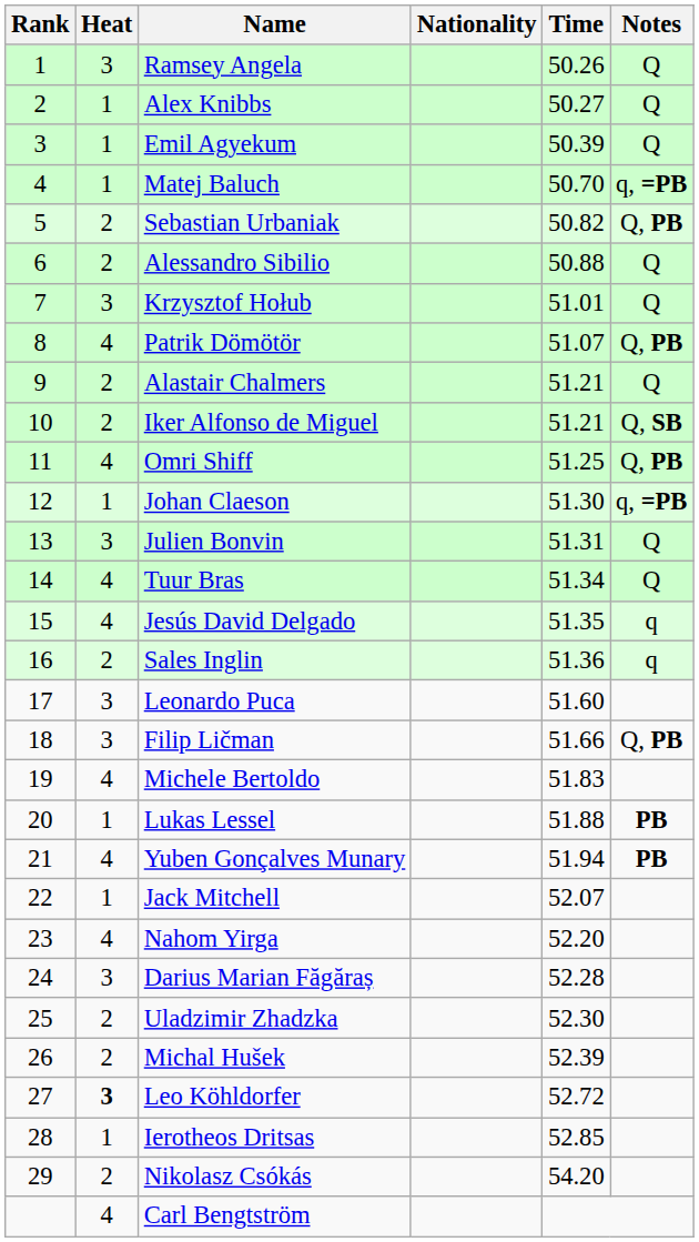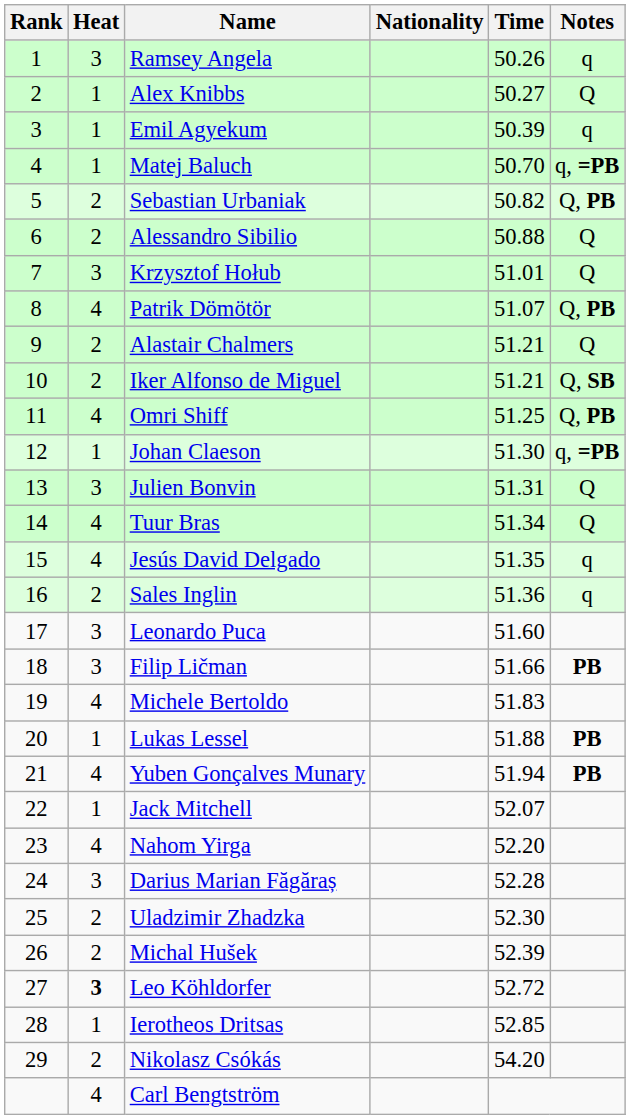 <table class="wikitable sortable" style="text-align:center;">
 <tr>
 <th>Rank</th>
 <th>Heat</th>
 <th>Name</th>
 <th>Nationality</th>
 <th>Time</th>
 <th>Notes</th>
 </tr>
 <tr bgcolor=ccffcc>
 <td>1</td>
 <td>3</td>
 <td align=left><a href='#'>Ramsey Angela</a></td>
 <td align=left></td>
 <td>50.26</td>
-<td>Q</td>
+<td>q</td>
 </tr>
 <tr bgcolor=ccffcc>
 <td>2</td>
 <td>1</td>
 <td align=left><a href='#'>Alex Knibbs</a></td>
 <td align=left></td>
 <td>50.27</td>
 <td>Q</td>
 </tr>
 <tr bgcolor=ccffcc>
 <td>3</td>
 <td>1</td>
 <td align=left><a href='#'>Emil Agyekum</a></td>
 <td align=left></td>
 <td>50.39</td>
-<td>Q</td>
+<td>q</td>
 </tr>
 <tr bgcolor=ccffcc>
 <td>4</td>
 <td>1</td>
 <td align=left><a href='#'>Matej Baluch</a></td>
 <td align=left></td>
 <td>50.70</td>
 <td>q, <strong>=PB</strong></td>
 </tr>
 <tr bgcolor=ddffdd>
 <td>5</td>
 <td>2</td>
 <td align=left><a href='#'>Sebastian Urbaniak</a></td>
 <td align=left></td>
 <td>50.82</td>
 <td>Q, <strong>PB</strong></td>
 </tr>
 <tr bgcolor=ccffcc>
 <td>6</td>
 <td>2</td>
 <td align=left><a href='#'>Alessandro Sibilio</a></td>
 <td align=left></td>
 <td>50.88</td>
 <td>Q</td>
 </tr>
 <tr bgcolor=ccffcc>
 <td>7</td>
 <td>3</td>
 <td align=left><a href='#'>Krzysztof Hołub</a></td>
 <td align=left></td>
 <td>51.01</td>
 <td>Q</td>
 </tr>
 <tr bgcolor=ccffcc>
 <td>8</td>
 <td>4</td>
 <td align=left><a href='#'>Patrik Dӧmӧtӧr</a></td>
 <td align=left></td>
 <td>51.07</td>
 <td>Q, <strong>PB</strong></td>
 </tr>
 <tr bgcolor=ccffcc>
 <td>9</td>
 <td>2</td>
 <td align=left><a href='#'>Alastair Chalmers</a></td>
 <td align=left></td>
 <td>51.21</td>
 <td>Q</td>
 </tr>
 <tr bgcolor=ccffcc>
 <td>10</td>
 <td>2</td>
 <td align=left><a href='#'>Iker Alfonso de Miguel</a></td>
 <td align=left></td>
 <td>51.21</td>
 <td>Q, <strong>SB</strong></td>
 </tr>
 <tr bgcolor=ccffcc>
 <td>11</td>
 <td>4</td>
 <td align=left><a href='#'>Omri Shiff</a></td>
 <td align=left></td>
 <td>51.25</td>
 <td>Q, <strong>PB</strong></td>
 </tr>
 <tr bgcolor=ddffdd>
 <td>12</td>
 <td>1</td>
 <td align=left><a href='#'>Johan Claeson</a></td>
 <td align=left></td>
 <td>51.30</td>
 <td>q, <strong>=PB</strong></td>
 </tr>
 <tr bgcolor=ccffcc>
 <td>13</td>
 <td>3</td>
 <td align=left><a href='#'>Julien Bonvin</a></td>
 <td align=left></td>
 <td>51.31</td>
 <td>Q</td>
 </tr>
 <tr bgcolor=ccffcc>
 <td>14</td>
 <td>4</td>
 <td align=left><a href='#'>Tuur Bras</a></td>
 <td align=left></td>
 <td>51.34</td>
 <td>Q</td>
 </tr>
 <tr bgcolor=ddffdd>
 <td>15</td>
 <td>4</td>
 <td align=left><a href='#'>Jesús David Delgado</a></td>
 <td align=left></td>
 <td>51.35</td>
 <td>q</td>
 </tr>
 <tr bgcolor=ddffdd>
 <td>16</td>
 <td>2</td>
 <td align=left><a href='#'>Sales Inglin</a></td>
 <td align=left></td>
 <td>51.36</td>
 <td>q</td>
 </tr>
 <tr>
 <td>17</td>
 <td>3</td>
 <td align=left><a href='#'>Leonardo Puca</a></td>
 <td align=left></td>
 <td>51.60</td>
 <td></td>
 </tr>
 <tr>
 <td>18</td>
 <td>3</td>
 <td align=left><a href='#'>Filip Ličman</a></td>
 <td align=left></td>
 <td>51.66</td>
-<td>Q, <strong>PB</strong></td>
+<td><strong>PB</strong></td>
 </tr>
 <tr>
 <td>19</td>
 <td>4</td>
 <td align=left><a href='#'>Michele Bertoldo</a></td>
 <td align=left></td>
 <td>51.83</td>
 <td></td>
 </tr>
 <tr>
 <td>20</td>
 <td>1</td>
 <td align=left><a href='#'>Lukas Lessel</a></td>
 <td align=left></td>
 <td>51.88</td>
 <td><strong>PB</strong></td>
 </tr>
 <tr>
 <td>21</td>
 <td>4</td>
 <td align=left><a href='#'>Yuben Gonçalves Munary</a></td>
 <td align=left></td>
 <td>51.94</td>
 <td><strong>PB</strong></td>
 </tr>
 <tr>
 <td>22</td>
 <td>1</td>
 <td align=left><a href='#'>Jack Mitchell</a></td>
 <td align=left></td>
 <td>52.07</td>
 <td></td>
 </tr>
 <tr>
 <td>23</td>
 <td>4</td>
 <td align=left><a href='#'>Nahom Yirga</a></td>
 <td align=left></td>
 <td>52.20</td>
 <td></td>
 </tr>
 <tr>
 <td>24</td>
 <td>3</td>
 <td align=left><a href='#'>Darius Marian Făgăraș</a></td>
 <td align=left></td>
 <td>52.28</td>
 <td></td>
 </tr>
 <tr>
 <td>25</td>
 <td>2</td>
 <td align=left><a href='#'>Uladzimir Zhadzka</a></td>
 <td align=left></td>
 <td>52.30</td>
 <td></td>
 </tr>
 <tr>
 <td>26</td>
 <td>2</td>
 <td align=left><a href='#'>Michal Hušek</a></td>
 <td align=left></td>
 <td>52.39</td>
 <td></td>
 </tr>
 <tr>
 <td>27</td>
 <td><strong>3</strong></td>
 <td align=left><a href='#'>Leo Köhldorfer</a></td>
 <td align=left></td>
 <td>52.72</td>
 <td></td>
 </tr>
 <tr>
 <td>28</td>
 <td>1</td>
 <td align=left><a href='#'>Ierotheos Dritsas</a></td>
 <td align=left></td>
 <td>52.85</td>
 <td></td>
 </tr>
 <tr>
 <td>29</td>
 <td>2</td>
 <td align=left><a href='#'>Nikolasz Csókás</a></td>
 <td align=left></td>
 <td>54.20</td>
 <td></td>
 </tr>
 <tr>
 <td></td>
 <td>4</td>
 <td align=left><a href='#'>Carl Bengtström</a></td>
 <td align=left></td>
 <td colspan=2></td>
 </tr>
 </table>
